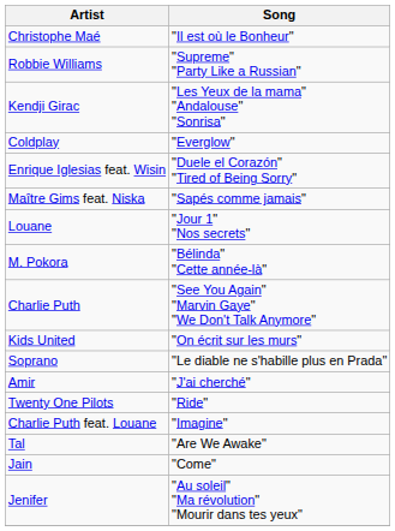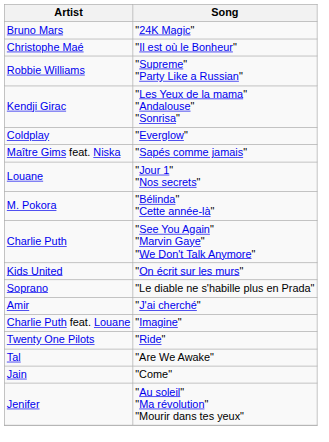 <table class="wikitable">
 <tr>
 <th>Artist</th>
 <th>Song</th>
+</tr>
+<tr>
+<td><a href='#'>Bruno Mars</a></td>
+<td>"<a href='#'>24K Magic</a>"</td>
 </tr>
 <tr>
 <td><a href='#'>Christophe Maé</a></td>
 <td>"<a href='#'>Il est où le Bonheur</a>"</td>
 </tr>
 <tr>
 <td><a href='#'>Robbie Williams</a></td>
 <td>"<a href='#'>Supreme</a>"<br>"<a href='#'>Party Like a Russian</a>"</td>
 </tr>
 <tr>
 <td><a href='#'>Kendji Girac</a></td>
 <td>"<a href='#'>Les Yeux de la mama</a>"<br>"<a href='#'>Andalouse</a>"<br>"<a href='#'>Sonrisa</a>"</td>
 </tr>
 <tr>
 <td><a href='#'>Coldplay</a></td>
 <td>"<a href='#'>Everglow</a>"</td>
-</tr>
-<tr>
-<td><a href='#'>Enrique Iglesias</a> feat. <a href='#'>Wisin</a></td>
-<td>"<a href='#'>Duele el Corazón</a>"<br>"<a href='#'>Tired of Being Sorry</a>"</td>
 </tr>
 <tr>
 <td><a href='#'>Maître Gims</a> feat. <a href='#'>Niska</a></td>
 <td>"<a href='#'>Sapés comme jamais</a>"</td>
 </tr>
 <tr>
 <td><a href='#'>Louane</a></td>
 <td>"<a href='#'>Jour 1</a>"<br>"<a href='#'>Nos secrets</a>"</td>
 </tr>
 <tr>
 <td><a href='#'>M. Pokora</a></td>
 <td>"<a href='#'>Bélinda</a>"<br>"<a href='#'>Cette année-là</a>"</td>
 </tr>
 <tr>
 <td><a href='#'>Charlie Puth</a></td>
 <td>"<a href='#'>See You Again</a>"<br>"<a href='#'>Marvin Gaye</a>"<br>"<a href='#'>We Don't Talk Anymore</a>"</td>
 </tr>
 <tr>
 <td><a href='#'>Kids United</a></td>
 <td>"<a href='#'>On écrit sur les murs</a>"</td>
 </tr>
 <tr>
 <td><a href='#'>Soprano</a></td>
 <td>"Le diable ne s'habille plus en Prada"</td>
 </tr>
 <tr>
 <td><a href='#'>Amir</a></td>
 <td>"<a href='#'>J'ai cherché</a>"</td>
 </tr>
 <tr>
+<td><a href='#'>Charlie Puth</a> feat. <a href='#'>Louane</a></td>
+<td>"<a href='#'>Imagine</a>"</td>
+</tr>
+<tr>
 <td><a href='#'>Twenty One Pilots</a></td>
 <td>"<a href='#'>Ride</a>"</td>
-</tr>
-<tr>
-<td><a href='#'>Charlie Puth</a> feat. <a href='#'>Louane</a></td>
-<td>"<a href='#'>Imagine</a>"</td>
 </tr>
 <tr>
 <td><a href='#'>Tal</a></td>
 <td>"Are We Awake"</td>
 </tr>
 <tr>
 <td><a href='#'>Jain</a></td>
 <td>"Come"</td>
 </tr>
 <tr>
 <td><a href='#'>Jenifer</a></td>
 <td>"<a href='#'>Au soleil</a>"<br>"<a href='#'>Ma révolution</a>"<br>"Mourir dans tes yeux"</td>
 </tr>
 <tr>
 </tr>
 </table>
